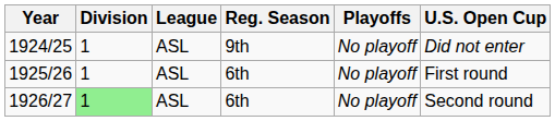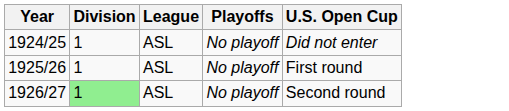 <table class="wikitable">
 <tr>
 <th>Year</th>
 <th>Division</th>
 <th>League</th>
-<th>Reg. Season</th>
 <th>Playoffs</th>
 <th>U.S. Open Cup</th>
 </tr>
 <tr>
 <td>1924/25</td>
 <td>1</td>
 <td>ASL</td>
-<td>9th</td>
 <td><em>No playoff</em></td>
 <td><em>Did not enter</em></td>
 </tr>
 <tr>
 <td>1925/26</td>
 <td>1</td>
 <td>ASL</td>
-<td>6th</td>
 <td><em>No playoff</em></td>
 <td>First round</td>
 </tr>
 <tr>
 <td>1926/27</td>
 <td style="background: lightgreen;">1</td>
 <td>ASL</td>
-<td>6th</td>
 <td><em>No playoff</em></td>
 <td>Second round</td>
 </tr>
 </table>
